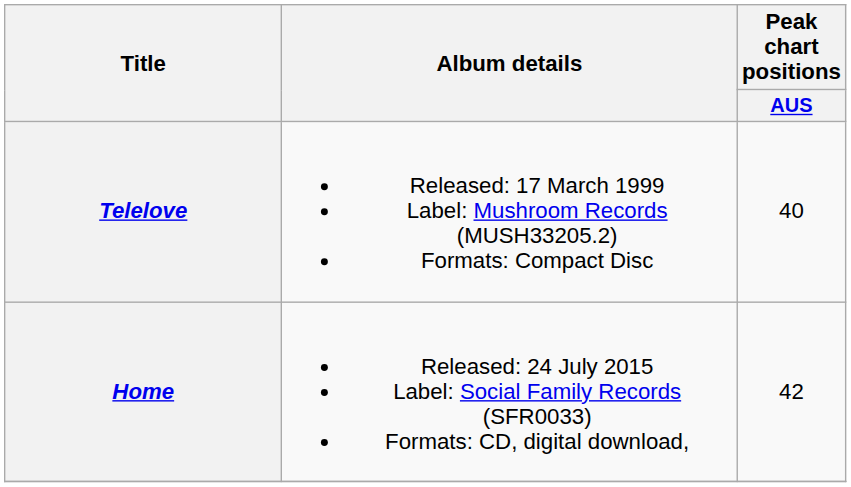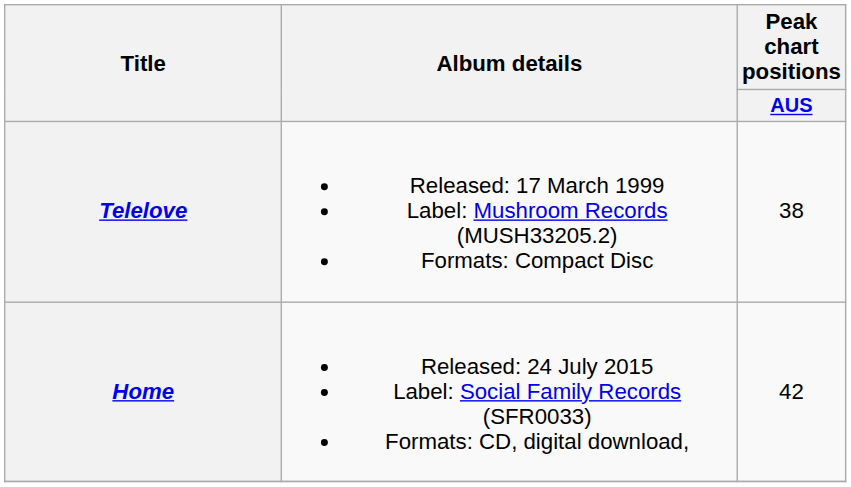 <table class="wikitable plainrowheaders" style="text-align:center;" border="1">
 <tr>
 <th scope="col" rowspan="2" style="width:12em;">Title</th>
 <th scope="col" rowspan="2" style="width:20em;">Album details</th>
 <th scope="col" colspan="1">Peak chart positions</th>
 </tr>
 <tr>
 <th scope="col" style="width:3em;font-size:90%;"><a href='#'>AUS</a><br></th>
 </tr>
 <tr>
 <th scope="row"><em><a href='#'>Telelove</a></em></th>
 <td><br><ul><li>Released: 17 March 1999</li><li>Label: <a href='#'>Mushroom Records</a> (MUSH33205.2)</li><li>Formats: Compact Disc</li></ul></td>
-<td>40</td>
+<td>38</td>
 </tr>
 <tr>
 <th scope="row"><em><a href='#'>Home</a></em></th>
 <td><br><ul><li>Released: 24 July 2015</li><li>Label: <a href='#'>Social Family Records</a> (SFR0033)</li><li>Formats: CD, digital download,</li></ul></td>
 <td>42</td>
 </tr>
 <tr>
 </tr>
 </table>
